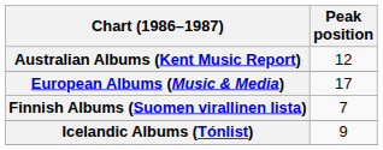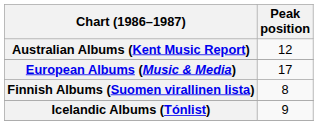 <table class="wikitable sortable plainrowheaders" style="text-align:center">
 <tr>
 <th scope="col">Chart (1986–1987)</th>
 <th scope="col">Peak<br>position</th>
 </tr>
 <tr>
 <th scope="row">Australian Albums (<a href='#'>Kent Music Report</a>)</th>
 <td>12</td>
 </tr>
 <tr>
 </tr>
 <tr>
 </tr>
 <tr>
 <th scope="row"><a href='#'>European Albums</a> (<em><a href='#'>Music & Media</a></em>)</th>
 <td>17</td>
 </tr>
 <tr>
 <th scope="row">Finnish Albums (<a href='#'>Suomen virallinen lista</a>)</th>
-<td>7</td>
+<td>8</td>
 </tr>
 <tr>
 </tr>
 <tr>
 <th scope="row">Icelandic Albums (<a href='#'>Tónlist</a>)</th>
 <td>9</td>
 </tr>
 <tr>
 </tr>
 <tr>
 </tr>
 <tr>
 </tr>
 <tr>
 </tr>
 <tr>
 </tr>
 <tr>
 </tr>
 </table>
